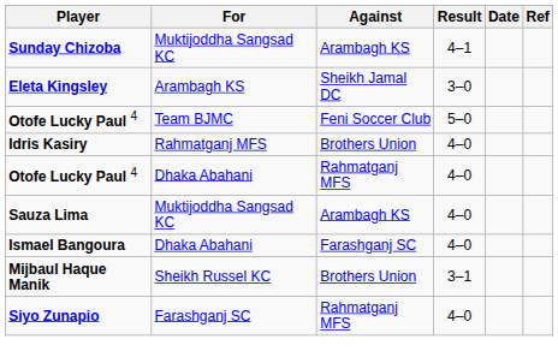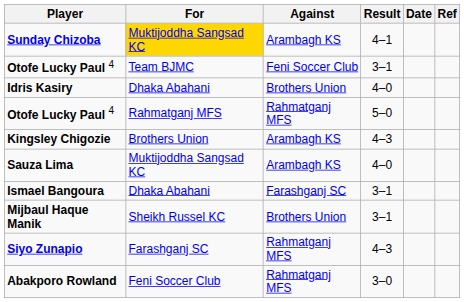 <table class="wikitable">
 <tr>
 <th>Player</th>
 <th>For</th>
 <th>Against</th>
 <th style="text-align:center">Result</th>
 <th>Date</th>
 <th>Ref</th>
 </tr>
 <tr>
 <td> <strong><a href='#'>Sunday Chizoba</a></strong></td>
-<td><a href='#'>Muktijoddha Sangsad KC</a></td>
+<td style="background: gold;"><a href='#'>Muktijoddha Sangsad KC</a></td>
 <td><a href='#'>Arambagh KS</a></td>
 <td style="text-align:center;">4–1</td>
-<td></td>
-<td></td>
-</tr>
-<tr>
-<td> <strong><a href='#'>Eleta Kingsley</a></strong></td>
-<td><a href='#'>Arambagh KS</a></td>
-<td><a href='#'>Sheikh Jamal DC</a></td>
-<td style="text-align:center;">3–0</td>
 <td></td>
 <td></td>
 </tr>
 <tr>
 <td> <strong>Otofe Lucky Paul</strong> <sup>4</sup></td>
 <td><a href='#'>Team BJMC</a></td>
 <td><a href='#'>Feni Soccer Club</a></td>
-<td style="text-align:center;">5–0</td>
+<td style="text-align:center;">3–1</td>
 <td></td>
 <td></td>
 </tr>
 <tr>
 <td> <strong>Idris Kasiry</strong></td>
-<td><a href='#'>Rahmatganj MFS</a></td>
+<td><a href='#'>Dhaka Abahani</a></td>
 <td><a href='#'>Brothers Union</a></td>
 <td style="text-align:center;">4–0</td>
 <td></td>
 <td></td>
 </tr>
 <tr>
 <td> <strong>Otofe Lucky Paul</strong> <sup>4</sup></td>
-<td><a href='#'>Dhaka Abahani</a></td>
 <td><a href='#'>Rahmatganj MFS</a></td>
-<td style="text-align:center;">4–0</td>
+<td><a href='#'>Rahmatganj MFS</a></td>
+<td style="text-align:center;">5–0</td>
+<td></td>
+<td></td>
+</tr>
+<tr>
+<td> <strong>Kingsley Chigozie</strong></td>
+<td><a href='#'>Brothers Union</a></td>
+<td><a href='#'>Arambagh KS</a></td>
+<td style="text-align:center;">4–3</td>
 <td></td>
 <td></td>
 </tr>
 <tr>
 <td> <strong>Sauza Lima</strong></td>
 <td><a href='#'>Muktijoddha Sangsad KC</a></td>
 <td><a href='#'>Arambagh KS</a></td>
 <td style="text-align:center;">4–0</td>
 <td></td>
 <td></td>
 </tr>
 <tr>
 <td> <strong>Ismael Bangoura</strong></td>
 <td><a href='#'>Dhaka Abahani</a></td>
 <td><a href='#'>Farashganj SC</a></td>
-<td style="text-align:center;">4–0</td>
+<td style="text-align:center;">3–1</td>
 <td></td>
 <td></td>
 </tr>
 <tr>
 <td> <strong>Mijbaul Haque Manik</strong></td>
 <td><a href='#'>Sheikh Russel KC</a></td>
 <td><a href='#'>Brothers Union</a></td>
 <td style="text-align:center;">3–1</td>
 <td></td>
 <td></td>
 </tr>
 <tr>
 <td> <strong><a href='#'>Siyo Zunapio</a></strong></td>
 <td><a href='#'>Farashganj SC</a></td>
 <td><a href='#'>Rahmatganj MFS</a></td>
-<td style="text-align:center;">4–0</td>
+<td style="text-align:center;">4–3</td>
+<td></td>
+<td></td>
+</tr>
+<tr>
+<td> <strong>Abakporo Rowland</strong></td>
+<td><a href='#'>Feni Soccer Club</a></td>
+<td><a href='#'>Rahmatganj MFS</a></td>
+<td style="text-align:center;">3–0</td>
 <td></td>
 <td></td>
 </tr>
 </table>
